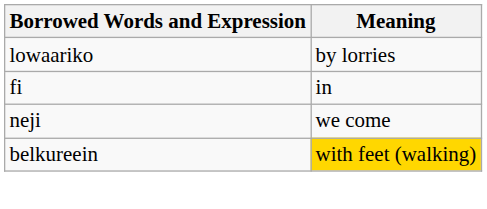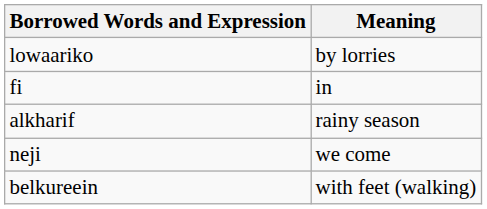 <table class="wikitable">
 <tr>
 <th>Borrowed Words and Expression</th>
 <th>Meaning</th>
 </tr>
 <tr>
 <td>lowaariko</td>
 <td>by lorries</td>
 </tr>
 <tr>
 <td>fi</td>
 <td>in</td>
 </tr>
 <tr>
+<td>alkharif</td>
+<td>rainy season</td>
+</tr>
+<tr>
 <td>neji</td>
 <td>we come</td>
 </tr>
 <tr>
 <td>belkureein</td>
-<td style="background: gold;">with feet (walking)</td>
+<td>with feet (walking)</td>
 </tr>
 </table>
